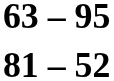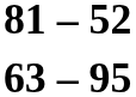 <table style="text-align:center">
 <tr>
 <th width=200></th>
 <th width=100></th>
 <th width=200></th>
 </tr>
 <tr>
+<td align=right><strong></strong></td>
+<td><strong>81 – 52 </strong></td>
+<td align=left></td>
+</tr>
+<tr>
 <td align=right></td>
 <td><strong>63 – 95</strong></td>
 <td align=left><strong></strong></td>
 </tr>
-<tr>
-<td align=right><strong></strong></td>
-<td><strong>81 – 52 </strong></td>
-<td align=left></td>
-</tr>
 </table>
